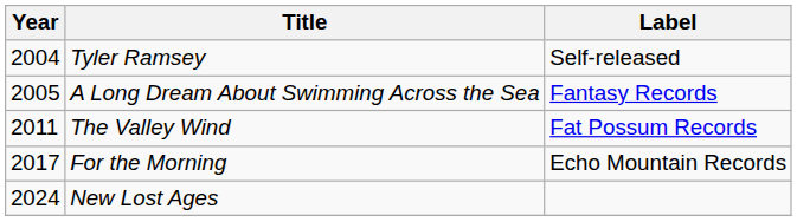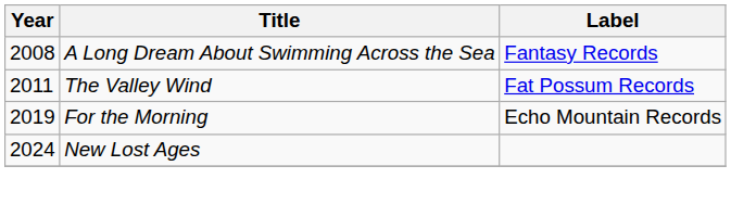 <table class="wikitable">
 <tr>
 <th>Year</th>
 <th>Title</th>
 <th>Label</th>
 </tr>
 <tr>
-<td>2004</td>
-<td><em>Tyler Ramsey</em></td>
-<td>Self-released</td>
-</tr>
-<tr>
-<td>2005</td>
+<td>2008</td>
 <td><em>A Long Dream About Swimming Across the Sea</em></td>
 <td><a href='#'>Fantasy Records</a></td>
 </tr>
 <tr>
 <td>2011</td>
 <td><em>The Valley Wind</em></td>
 <td><a href='#'>Fat Possum Records</a></td>
 </tr>
 <tr>
-<td>2017</td>
+<td>2019</td>
 <td><em>For the Morning</em></td>
 <td>Echo Mountain Records</td>
 </tr>
 <tr>
 <td>2024</td>
 <td><em>New Lost Ages</em></td>
 <td></td>
 </tr>
 <tr>
 </tr>
 </table>
